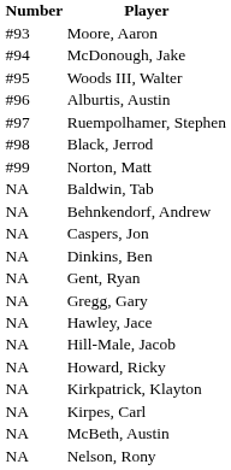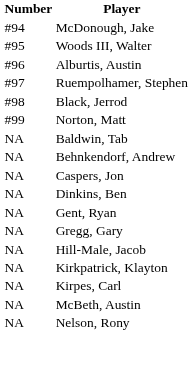 <table>
 <tr>
 <th>Number</th>
 <th>Player</th>
-</tr>
-<tr>
-<td>#93</td>
-<td>Moore, Aaron</td>
 </tr>
 <tr>
 <td>#94</td>
 <td>McDonough, Jake</td>
 </tr>
 <tr>
 <td>#95</td>
 <td>Woods III, Walter</td>
 </tr>
 <tr>
 <td>#96</td>
 <td>Alburtis, Austin</td>
 </tr>
 <tr>
 <td>#97</td>
 <td>Ruempolhamer, Stephen</td>
 </tr>
 <tr>
 <td>#98</td>
 <td>Black, Jerrod</td>
 </tr>
 <tr>
 <td>#99</td>
 <td>Norton, Matt</td>
 </tr>
 <tr>
 <td>NA</td>
 <td>Baldwin, Tab</td>
 </tr>
 <tr>
 <td>NA</td>
 <td>Behnkendorf, Andrew</td>
 </tr>
 <tr>
 <td>NA</td>
 <td>Caspers, Jon</td>
 </tr>
 <tr>
 <td>NA</td>
 <td>Dinkins, Ben</td>
 </tr>
 <tr>
 <td>NA</td>
 <td>Gent, Ryan</td>
 </tr>
 <tr>
 <td>NA</td>
 <td>Gregg, Gary</td>
 </tr>
 <tr>
 <td>NA</td>
-<td>Hawley, Jace</td>
-</tr>
-<tr>
-<td>NA</td>
 <td>Hill-Male, Jacob</td>
-</tr>
-<tr>
-<td>NA</td>
-<td>Howard, Ricky</td>
 </tr>
 <tr>
 <td>NA</td>
 <td>Kirkpatrick, Klayton</td>
 </tr>
 <tr>
 <td>NA</td>
 <td>Kirpes, Carl</td>
 </tr>
 <tr>
 <td>NA</td>
 <td>McBeth, Austin</td>
 </tr>
 <tr>
 <td>NA</td>
 <td>Nelson, Rony</td>
 </tr>
 <tr>
 </tr>
 </table>
